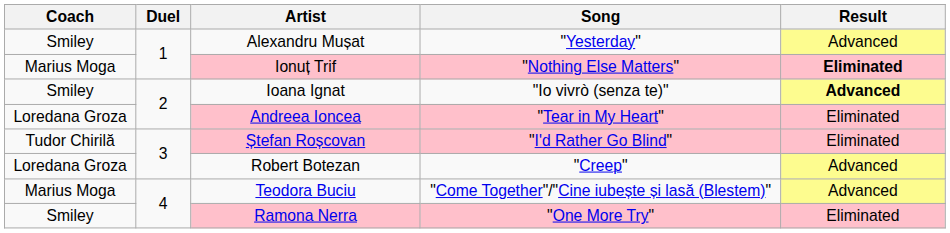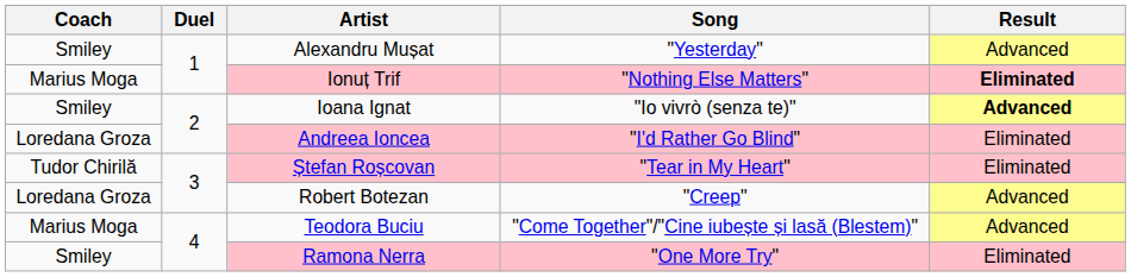 <table class="wikitable" style="text-align: center; width:76%;">
 <tr>
 <th style="width:08%;">Coach</th>
 <th style="width:02%;">Duel</th>
 <th style="width:14%;">Artist</th>
 <th style="width:22%;">Song</th>
 <th style="width:10%;">Result</th>
 </tr>
 <tr>
 <td>Smiley</td>
 <td rowspan="2">1</td>
 <td>Alexandru Mușat</td>
 <td>"<a href='#'>Yesterday</a>"</td>
 <td style="background:#FDFC8F;">Advanced</td>
 </tr>
 <tr>
 <td>Marius Moga</td>
 <td style="background:pink;">Ionuț Trif</td>
 <td style="background:pink;">"<a href='#'>Nothing Else Matters</a>"</td>
 <td style="background:pink;"><strong>Eliminated</strong></td>
 </tr>
 <tr>
 <td>Smiley</td>
 <td rowspan="2">2</td>
 <td>Ioana Ignat</td>
 <td>"Io vivrò (senza te)"</td>
 <td style="background:#FDFC8F;"><strong>Advanced</strong></td>
 </tr>
 <tr>
 <td>Loredana Groza</td>
 <td style="background:pink;"><a href='#'>Andreea Ioncea</a></td>
-<td style="background:pink;">"<a href='#'>Tear in My Heart</a>"</td>
+<td style="background:pink;">"<a href='#'>I'd Rather Go Blind</a>"</td>
 <td style="background:pink;">Eliminated</td>
 </tr>
 <tr>
 <td>Tudor Chirilă</td>
 <td rowspan="2">3</td>
 <td style="background:pink;"><a href='#'>Ștefan Roșcovan</a></td>
-<td style="background:pink;">"<a href='#'>I'd Rather Go Blind</a>"</td>
+<td style="background:pink;">"<a href='#'>Tear in My Heart</a>"</td>
 <td style="background:pink;">Eliminated</td>
 </tr>
 <tr>
 <td>Loredana Groza</td>
 <td>Robert Botezan</td>
 <td>"<a href='#'>Creep</a>"</td>
 <td style="background:#FDFC8F;">Advanced</td>
 </tr>
 <tr>
 <td>Marius Moga</td>
 <td rowspan="2">4</td>
 <td><a href='#'>Teodora Buciu</a></td>
 <td>"<a href='#'>Come Together</a>"/"<a href='#'>Cine iubește și lasă (Blestem)</a>"</td>
 <td style="background:#FDFC8F;">Advanced</td>
 </tr>
 <tr>
 <td>Smiley</td>
 <td style="background:pink;"><a href='#'>Ramona Nerra</a></td>
 <td style="background:pink;">"<a href='#'>One More Try</a>"</td>
 <td style="background:pink;">Eliminated</td>
 </tr>
 </table>
